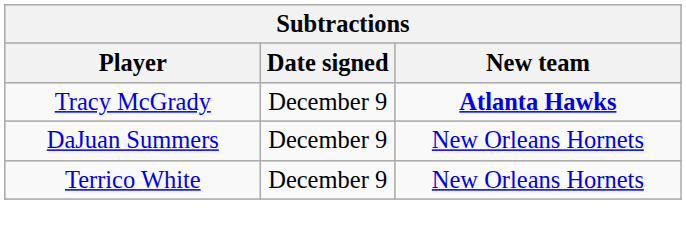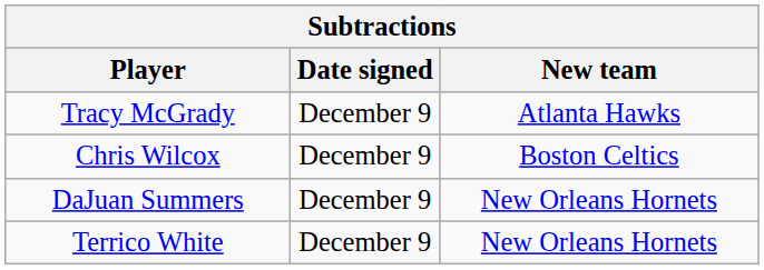 <table class="wikitable" style="text-align:center">
 <tr>
 <th colspan=3>Subtractions</th>
 </tr>
 <tr>
 <th style="width:160px">Player</th>
 <th style="width:80px">Date signed</th>
 <th style="width:180px">New team</th>
 </tr>
 <tr>
 <td><a href='#'>Tracy McGrady</a></td>
 <td>December 9</td>
-<td><strong><a href='#'>Atlanta Hawks</a></strong></td>
+<td><a href='#'>Atlanta Hawks</a></td>
+</tr>
+<tr>
+<td><a href='#'>Chris Wilcox</a></td>
+<td>December 9</td>
+<td><a href='#'>Boston Celtics</a></td>
 </tr>
 <tr>
 <td><a href='#'>DaJuan Summers</a></td>
 <td>December 9</td>
 <td><a href='#'>New Orleans Hornets</a></td>
 </tr>
 <tr>
 <td><a href='#'>Terrico White</a></td>
 <td>December 9</td>
 <td><a href='#'>New Orleans Hornets</a></td>
 </tr>
 </table>
